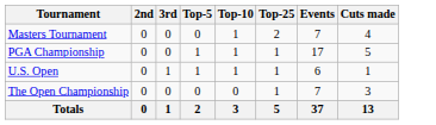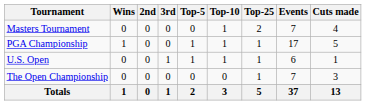 <table class=wikitable style=text-align:center>
 <tr>
 <th>Tournament</th>
+<th>Wins</th>
 <th>2nd</th>
 <th>3rd</th>
 <th>Top-5</th>
 <th>Top-10</th>
 <th>Top-25</th>
 <th>Events</th>
 <th>Cuts made</th>
 </tr>
 <tr>
 <td align=left><a href='#'>Masters Tournament</a></td>
 <td>0</td>
 <td>0</td>
 <td>0</td>
+<td>0</td>
 <td>1</td>
 <td>2</td>
 <td>7</td>
 <td>4</td>
 </tr>
 <tr>
 <td align=left><a href='#'>PGA Championship</a></td>
+<td>1</td>
 <td>0</td>
 <td>0</td>
 <td>1</td>
 <td>1</td>
 <td>1</td>
 <td>17</td>
 <td>5</td>
 </tr>
 <tr>
 <td align=left><a href='#'>U.S. Open</a></td>
+<td>0</td>
 <td>0</td>
 <td>1</td>
 <td>1</td>
 <td>1</td>
 <td>1</td>
 <td>6</td>
 <td>1</td>
 </tr>
 <tr>
 <td align=left><a href='#'>The Open Championship</a></td>
 <td>0</td>
 <td>0</td>
 <td>0</td>
 <td>0</td>
+<td>0</td>
 <td>1</td>
 <td>7</td>
 <td>3</td>
 </tr>
 <tr>
 <th>Totals</th>
+<th>1</th>
 <th>0</th>
 <th>1</th>
 <th>2</th>
 <th>3</th>
 <th>5</th>
 <th>37</th>
 <th>13</th>
 </tr>
 </table>
